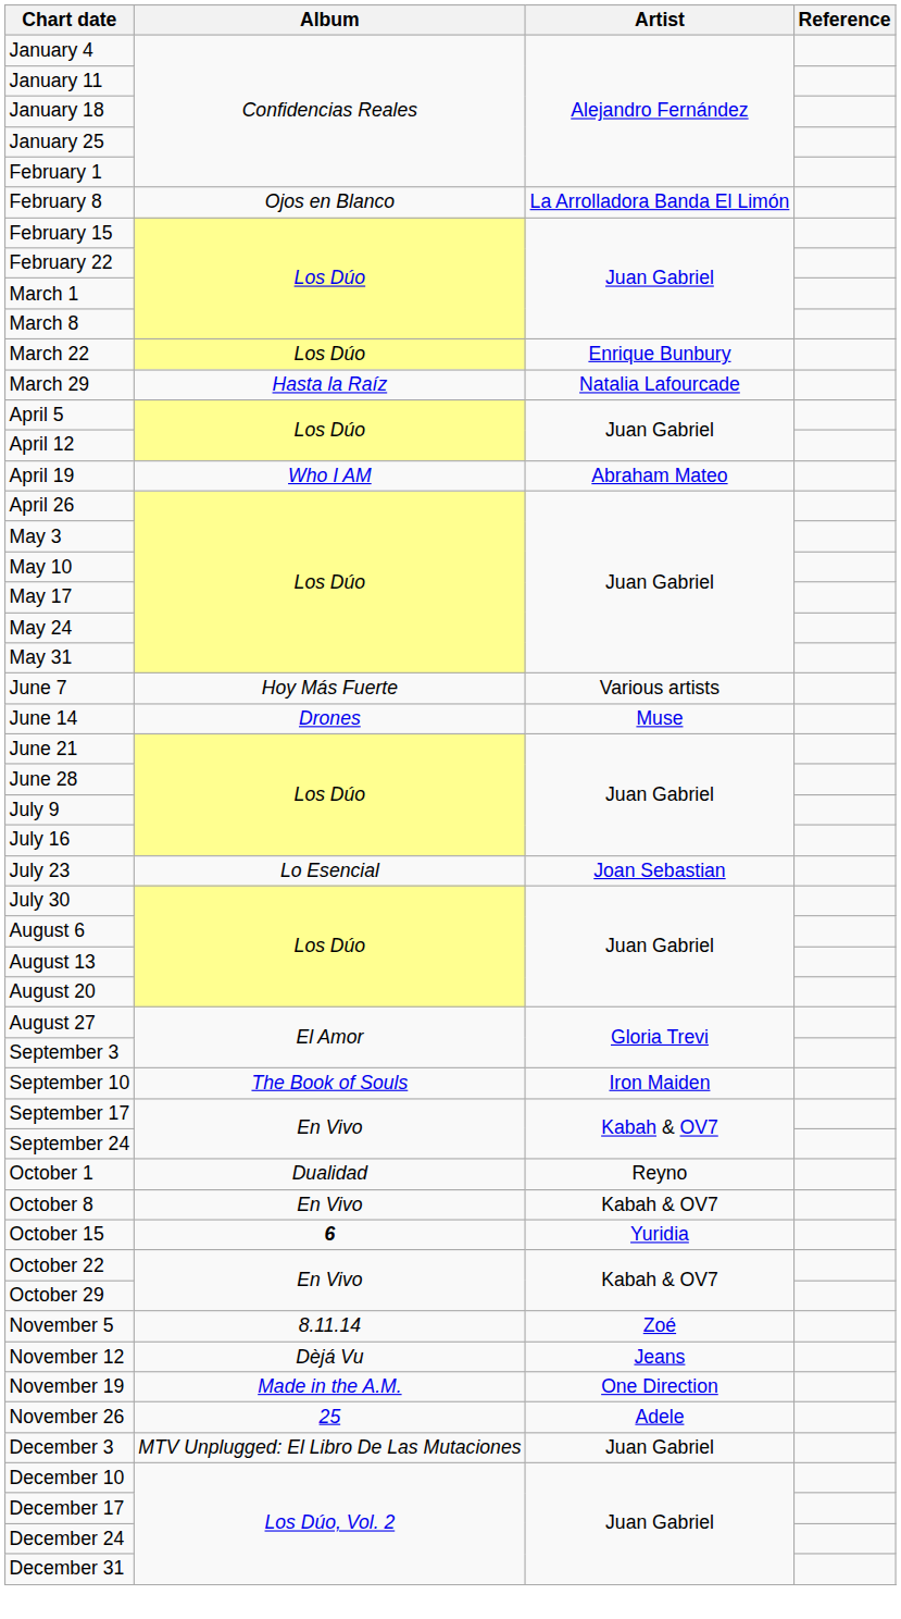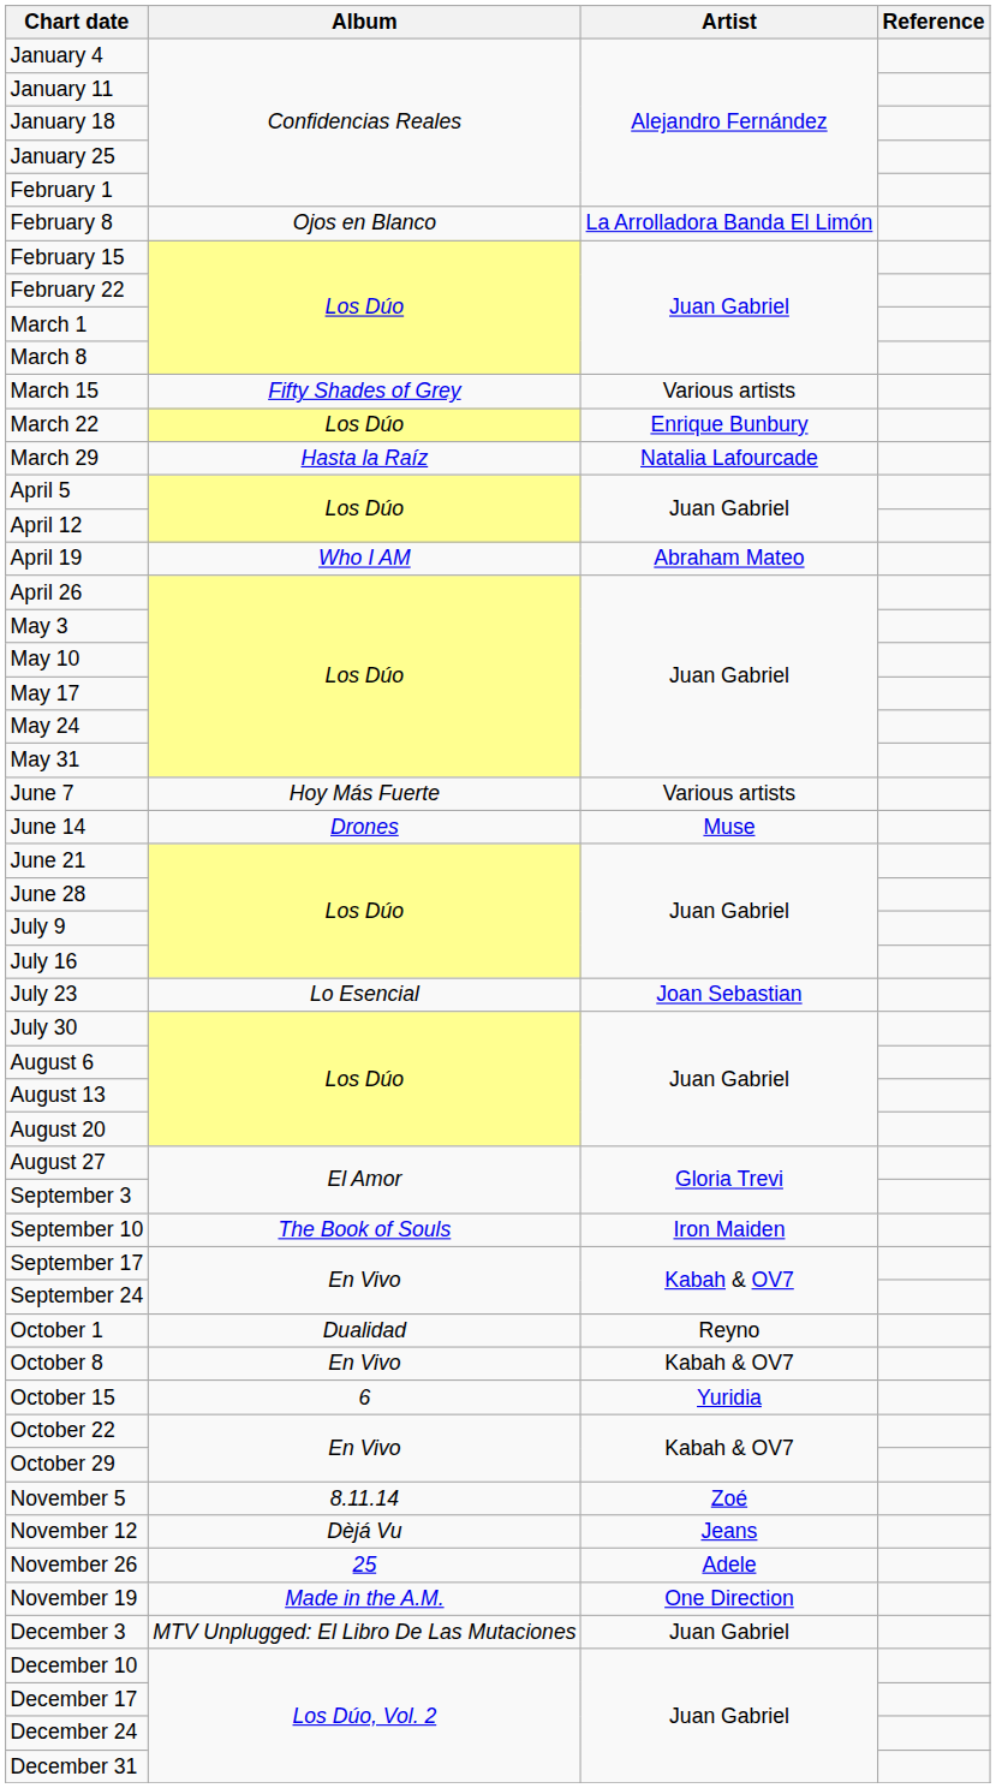 <table class="wikitable">
 <tr>
 <th>Chart date</th>
 <th>Album</th>
 <th>Artist</th>
 <th class="unsortable">Reference</th>
 </tr>
 <tr>
 <td>January 4</td>
 <td style="text-align: center;" rowspan="5"><em>Confidencias Reales</em></td>
 <td style="text-align: center;" rowspan="5"><a href='#'>Alejandro Fernández</a></td>
 <td style="text-align: center;"></td>
 </tr>
 <tr>
 <td>January 11</td>
 <td style="text-align: center;"></td>
 </tr>
 <tr>
 <td>January 18</td>
 <td style="text-align: center;"></td>
 </tr>
 <tr>
 <td>January 25</td>
 <td style="text-align: center;"></td>
 </tr>
 <tr>
 <td>February 1</td>
 <td style="text-align: center;"></td>
 </tr>
 <tr>
 <td>February 8</td>
 <td style="text-align: center;"><em>Ojos en Blanco</em></td>
 <td style="text-align: center;"><a href='#'>La Arrolladora Banda El Limón</a></td>
 <td style="text-align: center;"></td>
 </tr>
 <tr>
 <td>February 15</td>
 <td bgcolor=#FFFF90 style="text-align: center;" rowspan="4"><em><a href='#'>Los Dúo</a></em></td>
 <td style="text-align: center;" rowspan="4"><a href='#'>Juan Gabriel</a></td>
 <td style="text-align: center;"></td>
 </tr>
 <tr>
 <td>February 22</td>
 <td style="text-align: center;"></td>
 </tr>
 <tr>
 <td>March 1</td>
 <td style="text-align: center;"></td>
 </tr>
 <tr>
 <td>March 8</td>
+<td style="text-align: center;"></td>
+</tr>
+<tr>
+<td>March 15</td>
+<td style="text-align: center;"><em><a href='#'>Fifty Shades of Grey</a></em></td>
+<td style="text-align: center;">Various artists</td>
 <td style="text-align: center;"></td>
 </tr>
 <tr>
 <td>March 22</td>
 <td bgcolor=#FFFF90 style="text-align: center;"><em>Los Dúo</em></td>
 <td style="text-align: center;"><a href='#'>Enrique Bunbury</a></td>
 <td style="text-align: center;"></td>
 </tr>
 <tr>
 <td>March 29</td>
 <td style="text-align: center;"><em><a href='#'>Hasta la Raíz</a></em></td>
 <td style="text-align: center;"><a href='#'>Natalia Lafourcade</a></td>
 <td style="text-align: center;"></td>
 </tr>
 <tr>
 <td>April 5</td>
 <td bgcolor=#FFFF90 style="text-align: center;" rowspan="2"><em>Los Dúo</em></td>
 <td style="text-align: center;" rowspan="2">Juan Gabriel</td>
 <td style="text-align: center;"></td>
 </tr>
 <tr>
 <td>April 12</td>
 <td style="text-align: center;"></td>
 </tr>
 <tr>
 <td>April 19</td>
 <td style="text-align: center;"><em><a href='#'>Who I AM</a></em></td>
 <td style="text-align: center;"><a href='#'>Abraham Mateo</a></td>
 <td style="text-align: center;"></td>
 </tr>
 <tr>
 <td>April 26</td>
 <td bgcolor=#FFFF90 style="text-align: center;" rowspan="6"><em>Los Dúo</em></td>
 <td style="text-align: center;" rowspan="6">Juan Gabriel</td>
 <td style="text-align: center;"></td>
 </tr>
 <tr>
 <td>May 3</td>
 <td style="text-align: center;"></td>
 </tr>
 <tr>
 <td>May 10</td>
 <td style="text-align: center;"></td>
 </tr>
 <tr>
 <td>May 17</td>
 <td style="text-align: center;"></td>
 </tr>
 <tr>
 <td>May 24</td>
 <td style="text-align: center;"></td>
 </tr>
 <tr>
 <td>May 31</td>
 <td style="text-align: center;"></td>
 </tr>
 <tr>
 <td>June 7</td>
 <td style="text-align: center;"><em>Hoy Más Fuerte</em></td>
 <td style="text-align: center;">Various artists</td>
 <td style="text-align: center;"></td>
 </tr>
 <tr>
 <td>June 14</td>
 <td style="text-align: center;"><em><a href='#'>Drones</a></em></td>
 <td style="text-align: center;"><a href='#'>Muse</a></td>
 <td style="text-align: center;"></td>
 </tr>
 <tr>
 <td>June 21</td>
 <td bgcolor=#FFFF90 style="text-align: center;" rowspan="4"><em>Los Dúo</em></td>
 <td style="text-align: center;" rowspan="4">Juan Gabriel</td>
 <td style="text-align: center;"></td>
 </tr>
 <tr>
 <td>June 28</td>
 <td style="text-align: center;"></td>
 </tr>
 <tr>
 <td>July 9</td>
 <td style="text-align: center;"></td>
 </tr>
 <tr>
 <td>July 16</td>
 <td style="text-align: center;"></td>
 </tr>
 <tr>
 <td>July 23</td>
 <td style="text-align: center;"><em>Lo Esencial</em></td>
 <td style="text-align: center;"><a href='#'>Joan Sebastian</a></td>
 <td style="text-align: center;"></td>
 </tr>
 <tr>
 <td>July 30</td>
 <td bgcolor=#FFFF90 style="text-align: center;" rowspan="4"><em>Los Dúo</em></td>
 <td style="text-align: center;" rowspan="4">Juan Gabriel</td>
 <td style="text-align: center;"></td>
 </tr>
 <tr>
 <td>August 6</td>
 <td style="text-align: center;"></td>
 </tr>
 <tr>
 <td>August 13</td>
 <td style="text-align: center;"></td>
 </tr>
 <tr>
 <td>August 20</td>
 <td style="text-align: center;"></td>
 </tr>
 <tr>
 <td>August 27</td>
 <td style="text-align: center;" rowspan="2"><em>El Amor</em></td>
 <td style="text-align: center;" rowspan="2"><a href='#'>Gloria Trevi</a></td>
 <td style="text-align: center;"></td>
 </tr>
 <tr>
 <td>September 3</td>
 <td style="text-align: center;"></td>
 </tr>
 <tr>
 <td>September 10</td>
 <td style="text-align: center;"><em><a href='#'>The Book of Souls</a></em></td>
 <td style="text-align: center;"><a href='#'>Iron Maiden</a></td>
 <td style="text-align: center;"></td>
 </tr>
 <tr>
 <td>September 17</td>
 <td style="text-align: center;" rowspan="2"><em>En Vivo</em></td>
 <td style="text-align: center;" rowspan="2"><a href='#'>Kabah</a> & <a href='#'>OV7</a></td>
 <td style="text-align: center;"></td>
 </tr>
 <tr>
 <td>September 24</td>
 <td style="text-align: center;"></td>
 </tr>
 <tr>
 <td>October 1</td>
 <td style="text-align: center;"><em>Dualidad</em></td>
 <td style="text-align: center;">Reyno</td>
 <td style="text-align: center;"></td>
 </tr>
 <tr>
 <td>October 8</td>
 <td style="text-align: center;"><em>En Vivo</em></td>
 <td style="text-align: center;">Kabah & OV7</td>
 <td style="text-align: center;"></td>
 </tr>
 <tr>
 <td>October 15</td>
-<td style="text-align: center;"><strong><em>6</em></strong></td>
+<td style="text-align: center;"><em>6</em></td>
 <td style="text-align: center;"><a href='#'>Yuridia</a></td>
 <td style="text-align: center;"></td>
 </tr>
 <tr>
 <td>October 22</td>
 <td style="text-align: center;" rowspan="2"><em>En Vivo</em></td>
 <td style="text-align: center;" rowspan="2">Kabah & OV7</td>
 <td style="text-align: center;"></td>
 </tr>
 <tr>
 <td>October 29</td>
 <td style="text-align: center;"></td>
 </tr>
 <tr>
 <td>November 5</td>
 <td style="text-align: center;"><em>8.11.14</em></td>
 <td style="text-align: center;"><a href='#'>Zoé</a></td>
 <td style="text-align: center;"></td>
 </tr>
 <tr>
 <td>November 12</td>
 <td style="text-align: center;"><em>Dèjá Vu</em></td>
 <td style="text-align: center;"><a href='#'>Jeans</a></td>
 <td style="text-align: center;"></td>
 </tr>
 <tr>
+<td>November 26</td>
+<td style="text-align: center;"><em><a href='#'>25</a></em></td>
+<td style="text-align: center;"><a href='#'>Adele</a></td>
+<td style="text-align: center;"></td>
+</tr>
+<tr>
 <td>November 19</td>
 <td style="text-align: center;"><em><a href='#'>Made in the A.M.</a></em></td>
 <td style="text-align: center;"><a href='#'>One Direction</a></td>
-<td style="text-align: center;"></td>
-</tr>
-<tr>
-<td>November 26</td>
-<td style="text-align: center;"><em><a href='#'>25</a></em></td>
-<td style="text-align: center;"><a href='#'>Adele</a></td>
 <td style="text-align: center;"></td>
 </tr>
 <tr>
 <td>December 3</td>
 <td style="text-align: center;"><em>MTV Unplugged: El Libro De Las Mutaciones</em></td>
 <td style="text-align: center;">Juan Gabriel</td>
 <td style="text-align: center;"></td>
 </tr>
 <tr>
 <td>December 10</td>
 <td style="text-align: center;" rowspan="4"><em><a href='#'>Los Dúo, Vol. 2</a></em></td>
 <td style="text-align: center;" rowspan="4">Juan Gabriel</td>
 <td style="text-align: center;"></td>
 </tr>
 <tr>
 <td>December 17</td>
 <td style="text-align: center;"></td>
 </tr>
 <tr>
 <td>December 24</td>
 <td style="text-align: center;"></td>
 </tr>
 <tr>
 <td>December 31</td>
 <td style="text-align: center;"></td>
 </tr>
 <tr>
 </tr>
 </table>
